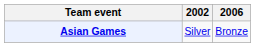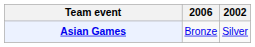 <table class="wikitable" style="font-size: 90%; text-align:center">
 <tr>
 <th width=180>Team event</th>
+<th>2006</th>
 <th>2002</th>
-<th>2006</th>
 </tr>
 <tr style="height: 30px;">
 <td bgcolor=ECF2FF style="width: 240px;align=left"><strong><a href='#'>Asian Games</a></strong></td>
+<td> <a href='#'>Bronze</a></td>
 <td> <a href='#'>Silver</a></td>
-<td> <a href='#'>Bronze</a></td>
 </tr>
 </table>
